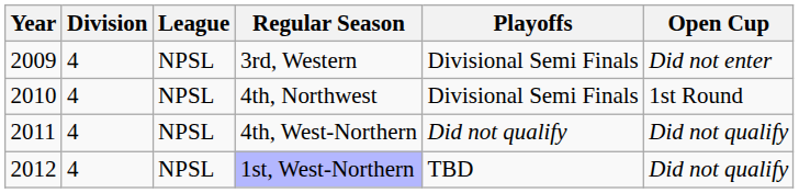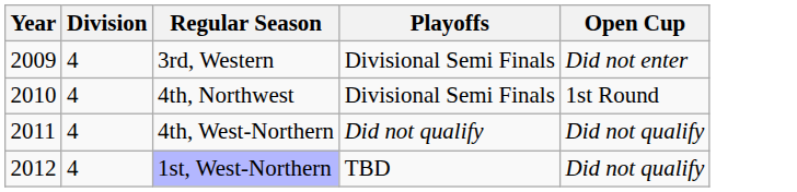 <table class="wikitable">
 <tr>
 <th>Year</th>
 <th>Division</th>
-<th>League</th>
 <th>Regular Season</th>
 <th>Playoffs</th>
 <th>Open Cup</th>
 </tr>
 <tr>
 <td>2009</td>
 <td>4</td>
-<td>NPSL</td>
 <td>3rd, Western</td>
 <td>Divisional Semi Finals</td>
 <td><em>Did not enter</em></td>
 </tr>
 <tr>
 <td>2010</td>
 <td>4</td>
-<td>NPSL</td>
 <td>4th, Northwest</td>
 <td>Divisional Semi Finals</td>
 <td>1st Round</td>
 </tr>
 <tr>
 <td>2011</td>
 <td>4</td>
-<td>NPSL</td>
 <td>4th, West-Northern</td>
 <td><em>Did not qualify</em></td>
 <td><em>Did not qualify</em></td>
 </tr>
 <tr>
 <td>2012</td>
 <td>4</td>
-<td>NPSL</td>
 <td bgcolor="B3B7FF">1st, West-Northern</td>
 <td>TBD</td>
 <td><em>Did not qualify</em></td>
 </tr>
 </table>
